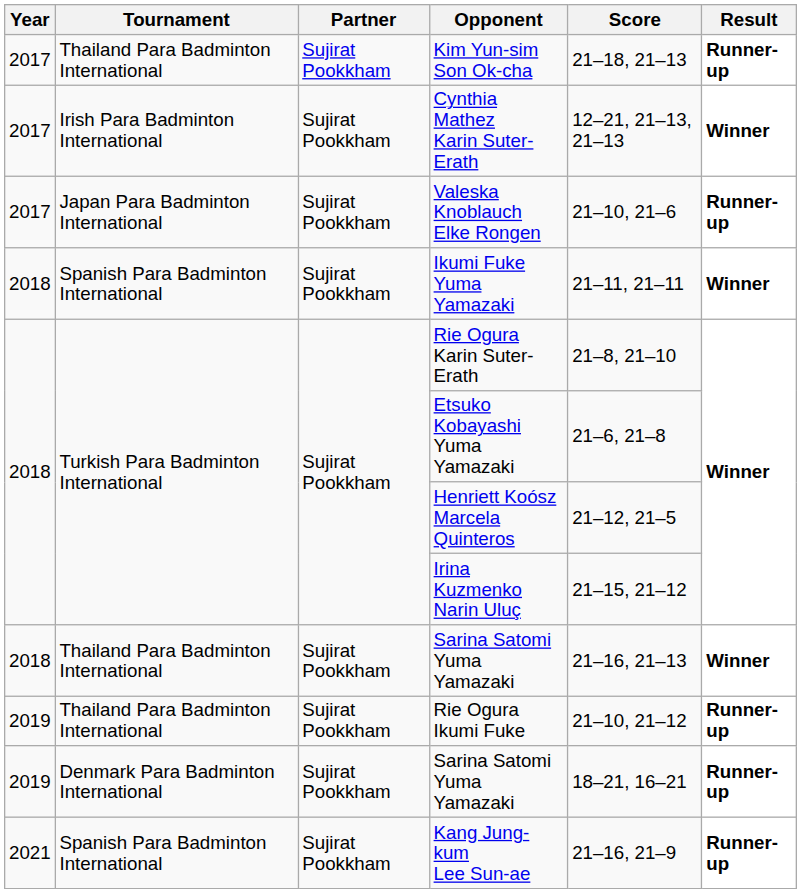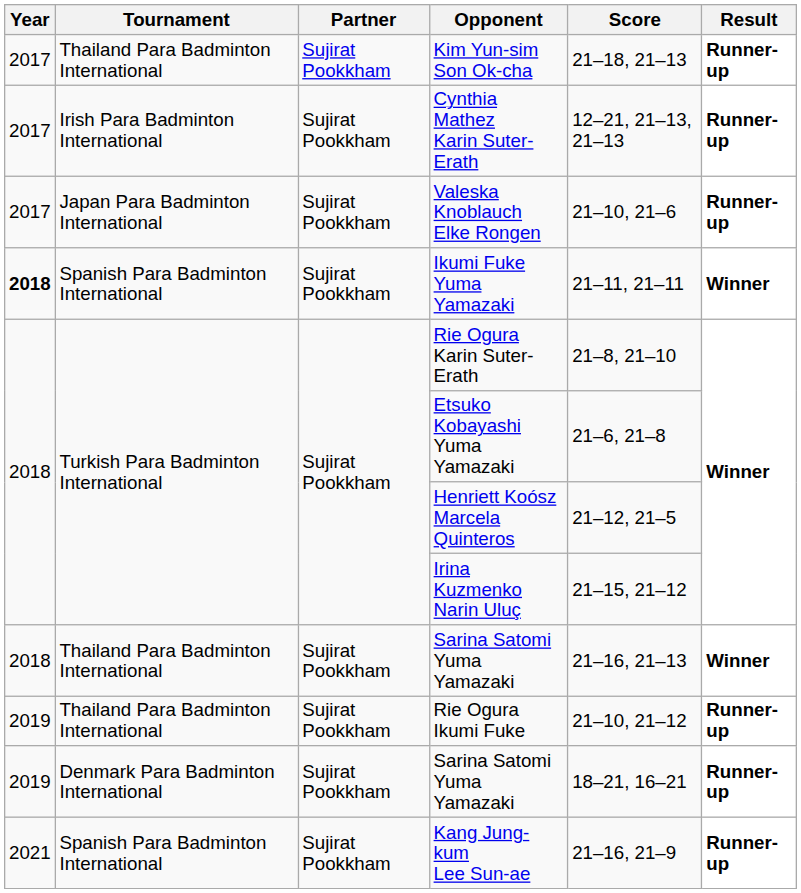 <table class="sortable wikitable" style="font-size: 90%;">
 <tr>
 <th>Year</th>
 <th>Tournament</th>
 <th>Partner</th>
 <th>Opponent</th>
 <th>Score</th>
 <th>Result</th>
 </tr>
 <tr>
 <td align="center">2017</td>
 <td align="left">Thailand Para Badminton International</td>
 <td> <a href='#'>Sujirat Pookkham</a></td>
 <td align="left"> <a href='#'>Kim Yun-sim</a><br> <a href='#'>Son Ok-cha</a></td>
 <td align="left">21–18, 21–13</td>
 <td style="text-align:left; background:white"> <strong>Runner-up</strong></td>
 </tr>
 <tr>
 <td align="center">2017</td>
 <td align="left">Irish Para Badminton International</td>
 <td> Sujirat Pookkham</td>
 <td align="left"> <a href='#'>Cynthia Mathez</a><br> <a href='#'>Karin Suter-Erath</a></td>
 <td align="left">12–21, 21–13, 21–13</td>
-<td style="text-align:left; background:white"> <strong>Winner</strong></td>
+<td style="text-align:left; background:white"> <strong>Runner-up</strong></td>
 </tr>
 <tr>
 <td align="center">2017</td>
 <td align="left">Japan Para Badminton International</td>
 <td> Sujirat Pookkham</td>
 <td align="left"> <a href='#'>Valeska Knoblauch</a><br> <a href='#'>Elke Rongen</a></td>
 <td align="left">21–10, 21–6</td>
 <td style="text-align:left; background:white"> <strong>Runner-up</strong></td>
 </tr>
 <tr>
-<td align="center">2018</td>
+<td align="center"><strong>2018</strong></td>
 <td align="left">Spanish Para Badminton International</td>
 <td> Sujirat Pookkham</td>
 <td align="left"> <a href='#'>Ikumi Fuke</a><br> <a href='#'>Yuma Yamazaki</a></td>
 <td align="left">21–11, 21–11</td>
 <td style="text-align:left; background:white"> <strong>Winner</strong></td>
 </tr>
 <tr>
 <td rowspan="4" align="center">2018</td>
 <td rowspan="4" align="left">Turkish Para Badminton International</td>
 <td rowspan="4"> Sujirat Pookkham</td>
 <td align="left"> <a href='#'>Rie Ogura</a><br> Karin Suter-Erath</td>
 <td align="left">21–8, 21–10</td>
 <td rowspan="4" style="text-align:left; background:white"> <strong>Winner</strong></td>
 </tr>
 <tr>
 <td align="left"> <a href='#'>Etsuko Kobayashi</a><br> Yuma Yamazaki</td>
 <td align="left">21–6, 21–8</td>
 </tr>
 <tr>
 <td align="left"> <a href='#'>Henriett Koósz</a><br> <a href='#'>Marcela Quinteros</a></td>
 <td align="left">21–12, 21–5</td>
 </tr>
 <tr>
 <td align="left"> <a href='#'>Irina Kuzmenko</a><br> <a href='#'>Narin Uluç</a></td>
 <td align="left">21–15, 21–12</td>
 </tr>
 <tr>
 <td align="center">2018</td>
 <td align="left">Thailand Para Badminton International</td>
 <td> Sujirat Pookkham</td>
 <td align="left"> <a href='#'>Sarina Satomi</a><br> Yuma Yamazaki</td>
 <td align="left">21–16, 21–13</td>
 <td style="text-align:left; background:white"> <strong>Winner</strong></td>
 </tr>
 <tr>
 <td align="center">2019</td>
 <td align="left">Thailand Para Badminton International</td>
 <td> Sujirat Pookkham</td>
 <td align="left"> Rie Ogura<br> Ikumi Fuke</td>
 <td align="left">21–10, 21–12</td>
 <td style="text-align:left; background:white"> <strong>Runner-up</strong></td>
 </tr>
 <tr>
 <td align="center">2019</td>
 <td align="left">Denmark Para Badminton International</td>
 <td> Sujirat Pookkham</td>
 <td align="left"> Sarina Satomi<br> Yuma Yamazaki</td>
 <td align="left">18–21, 16–21</td>
 <td style="text-align:left; background:white"> <strong>Runner-up</strong></td>
 </tr>
 <tr>
 <td align="center">2021</td>
 <td align="left">Spanish Para Badminton International</td>
 <td> Sujirat Pookkham</td>
 <td align="left"> <a href='#'>Kang Jung-kum</a><br> <a href='#'>Lee Sun-ae</a></td>
 <td align="left">21–16, 21–9</td>
 <td style="text-align:left; background:white"> <strong>Runner-up</strong></td>
 </tr>
 </table>
